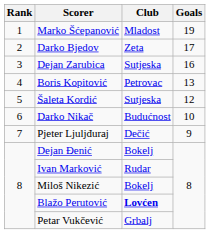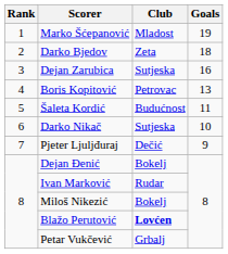 <table class="wikitable">
 <tr>
 <th>Rank</th>
 <th>Scorer</th>
 <th>Club</th>
 <th>Goals</th>
 </tr>
 <tr>
 <td rowspan="1" align="center">1</td>
 <td> <a href='#'>Marko Šćepanović</a></td>
 <td><a href='#'>Mladost</a></td>
 <td align="center">19</td>
 </tr>
 <tr>
 <td rowspan="1" align="center">2</td>
 <td> <a href='#'>Darko Bjedov</a></td>
 <td><a href='#'>Zeta</a></td>
-<td align="center">17</td>
+<td align="center">18</td>
 </tr>
 <tr>
 <td rowspan="1" align="center">3</td>
 <td> <a href='#'>Dejan Zarubica</a></td>
 <td><a href='#'>Sutjeska</a></td>
 <td align="center">16</td>
 </tr>
 <tr>
 <td rowspan="1" align="center">4</td>
 <td> <a href='#'>Boris Kopitović</a></td>
 <td><a href='#'>Petrovac</a></td>
 <td align="center">13</td>
 </tr>
 <tr>
 <td rowspan="1" align="center">5</td>
 <td> <a href='#'>Šaleta Kordić</a></td>
-<td><a href='#'>Sutjeska</a></td>
-<td align="center">12</td>
+<td><a href='#'>Budućnost</a></td>
+<td align="center">11</td>
 </tr>
 <tr>
 <td rowspan="1" align="center">6</td>
 <td> <a href='#'>Darko Nikač</a></td>
-<td><a href='#'>Budućnost</a></td>
+<td><a href='#'>Sutjeska</a></td>
 <td align="center">10</td>
 </tr>
 <tr>
 <td rowspan="1" align="center">7</td>
 <td> Pjeter Ljuljđuraj</td>
 <td><a href='#'>Dečić</a></td>
 <td align="center">9</td>
 </tr>
 <tr>
 <td rowspan="5" align="center">8</td>
 <td> <a href='#'>Dejan Đenić</a></td>
 <td><a href='#'>Bokelj</a></td>
 <td rowspan="5" align="center">8</td>
 </tr>
 <tr>
 <td> <a href='#'>Ivan Marković</a></td>
 <td><a href='#'>Rudar</a></td>
 </tr>
 <tr>
 <td> Miloš Nikezić</td>
 <td><a href='#'>Bokelj</a></td>
 </tr>
 <tr>
 <td> <a href='#'>Blažo Perutović</a></td>
 <td><strong><a href='#'>Lovćen</a></strong></td>
 </tr>
 <tr>
 <td> Petar Vukčević</td>
 <td><a href='#'>Grbalj</a></td>
 </tr>
 </table>
